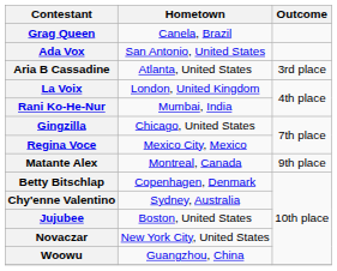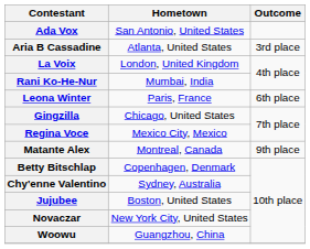 <table class="wikitable sortable" style="text-align:center">
 <tr>
 <th scope="col">Contestant</th>
 <th scope="col">Hometown</th>
 <th scope="col">Outcome</th>
-</tr>
-<tr>
-<th scope="row"><a href='#'>Grag Queen</a></th>
-<td><a href='#'>Canela</a>, <a href='#'>Brazil</a></td>
-<td></td>
 </tr>
 <tr>
 <th scope="row"><a href='#'>Ada Vox</a></th>
 <td><a href='#'>San Antonio</a>, <a href='#'>United States</a></td>
 <td></td>
 </tr>
 <tr>
 <th scope="row">Aria B Cassadine</th>
 <td><a href='#'>Atlanta</a>, United States</td>
 <td>3rd place</td>
 </tr>
 <tr>
 <th scope="row"><a href='#'>La Voix</a></th>
 <td><a href='#'>London</a>, <a href='#'>United Kingdom</a></td>
 <td rowspan="2">4th place</td>
 </tr>
 <tr>
 <th scope="row"><a href='#'>Rani Ko-He-Nur</a></th>
 <td><a href='#'>Mumbai</a>, <a href='#'>India</a></td>
+</tr>
+<tr>
+<th scope="row"><a href='#'>Leona Winter</a></th>
+<td><a href='#'>Paris</a>, <a href='#'>France</a></td>
+<td>6th place</td>
 </tr>
 <tr>
 <th scope="row"><a href='#'>Gingzilla</a></th>
 <td><a href='#'>Chicago</a>, United States</td>
 <td rowspan="2">7th place</td>
 </tr>
 <tr>
 <th scope="row"><a href='#'>Regina Voce</a></th>
 <td><a href='#'>Mexico City</a>, <a href='#'>Mexico</a></td>
 </tr>
 <tr>
 <th scope="row">Matante Alex</th>
 <td><a href='#'>Montreal</a>, <a href='#'>Canada</a></td>
 <td>9th place</td>
 </tr>
 <tr>
 <th scope="row">Betty Bitschlap</th>
 <td><a href='#'>Copenhagen</a>, <a href='#'>Denmark</a></td>
 <td rowspan="5">10th place</td>
 </tr>
 <tr>
 <th scope="row" nowrap>Chy'enne Valentino</th>
 <td><a href='#'>Sydney</a>, <a href='#'>Australia</a></td>
 </tr>
 <tr>
 <th scope="row"><a href='#'>Jujubee</a></th>
 <td><a href='#'>Boston</a>, United States</td>
 </tr>
 <tr>
 <th scope="row">Novaczar</th>
 <td nowrap><a href='#'>New York City</a>, United States</td>
 </tr>
 <tr>
 <th scope="row">Woowu</th>
 <td><a href='#'>Guangzhou</a>, <a href='#'>China</a></td>
 </tr>
 <tr>
 </tr>
 </table>
